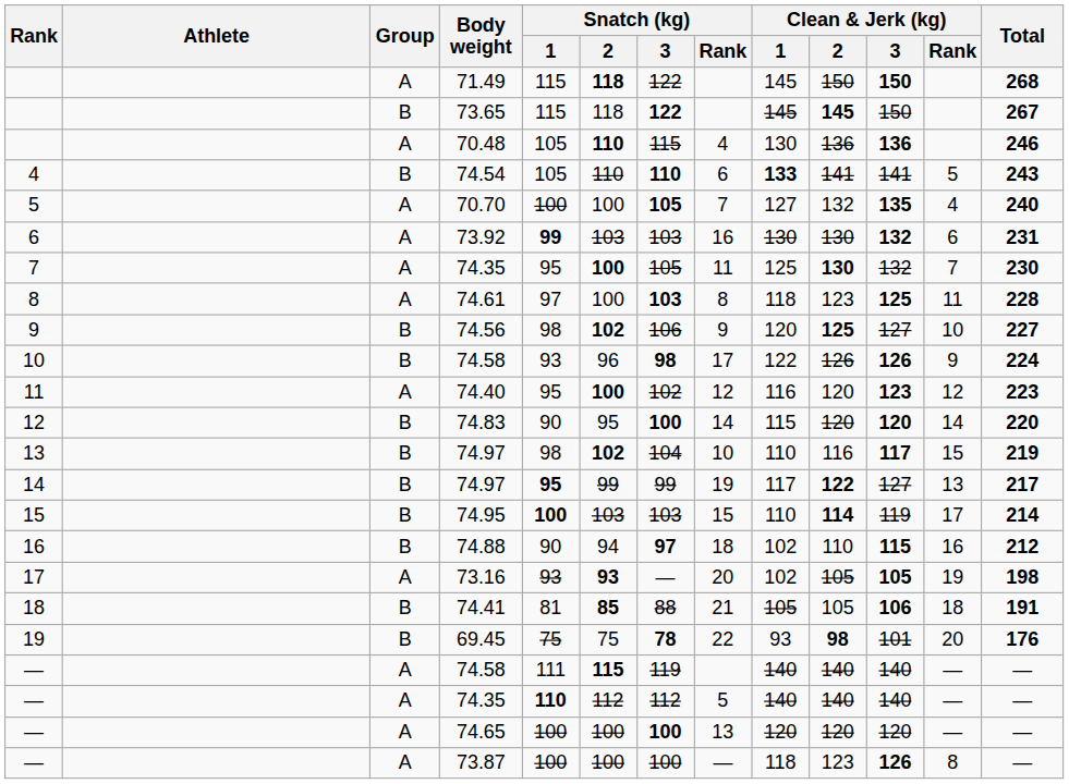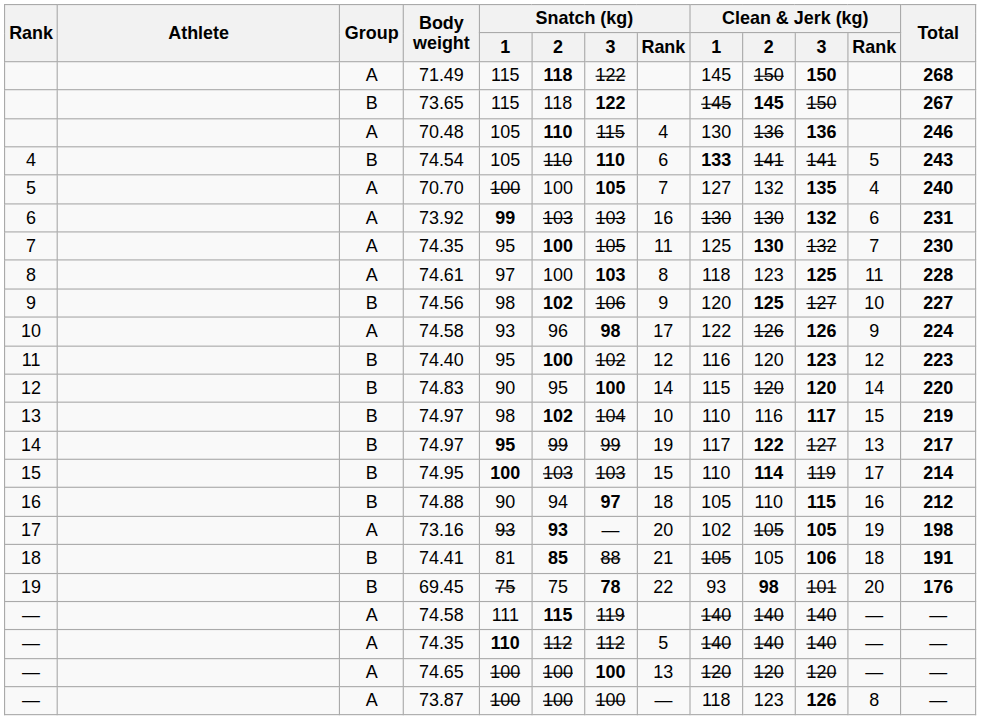 <table class = "wikitable" style="text-align:center;">
 <tr>
 <th rowspan=2 width=40>Rank</th>
 <th rowspan=2 width=250>Athlete</th>
 <th rowspan=2 width=50>Group</th>
 <th rowspan=2 width=60>Body weight</th>
 <th colspan=4>Snatch (kg)</th>
 <th colspan=4>Clean & Jerk (kg)</th>
 <th rowspan=2 width=60>Total</th>
 </tr>
 <tr>
 <th width=40>1</th>
 <th width=40>2</th>
 <th width=40>3</th>
 <th width=40>Rank</th>
 <th width=40>1</th>
 <th width=40>2</th>
 <th width=40>3</th>
 <th width=40>Rank</th>
 </tr>
 <tr>
 <td></td>
 <td align=left></td>
 <td>A</td>
 <td>71.49</td>
 <td>115</td>
 <td><strong>118</strong></td>
 <td><s>122 </s></td>
 <td></td>
 <td>145</td>
 <td><s>150 </s></td>
 <td><strong>150</strong></td>
 <td></td>
 <td><strong>268</strong></td>
 </tr>
 <tr>
 <td></td>
 <td align=left></td>
 <td>B</td>
 <td>73.65</td>
 <td>115</td>
 <td>118</td>
 <td><strong>122</strong></td>
 <td></td>
 <td><s>145 </s></td>
 <td><strong>145</strong></td>
 <td><s>150 </s></td>
 <td></td>
 <td><strong>267</strong></td>
 </tr>
 <tr>
 <td></td>
 <td align=left></td>
 <td>A</td>
 <td>70.48</td>
 <td>105</td>
 <td><strong>110</strong></td>
 <td><s>115 </s></td>
 <td>4</td>
 <td>130</td>
 <td><s>136 </s></td>
 <td><strong>136</strong></td>
 <td></td>
 <td><strong>246</strong></td>
 </tr>
 <tr>
 <td>4</td>
 <td align=left></td>
 <td>B</td>
 <td>74.54</td>
 <td>105</td>
 <td><s>110 </s></td>
 <td><strong>110</strong></td>
 <td>6</td>
 <td><strong>133</strong></td>
 <td><s>141 </s></td>
 <td><s>141 </s></td>
 <td>5</td>
 <td><strong>243</strong></td>
 </tr>
 <tr>
 <td>5</td>
 <td align=left></td>
 <td>A</td>
 <td>70.70</td>
 <td><s>100 </s></td>
 <td>100</td>
 <td><strong>105</strong></td>
 <td>7</td>
 <td>127</td>
 <td>132</td>
 <td><strong>135</strong></td>
 <td>4</td>
 <td><strong>240</strong></td>
 </tr>
 <tr>
 <td>6</td>
 <td align=left></td>
 <td>A</td>
 <td>73.92</td>
 <td><strong>99</strong></td>
 <td><s>103 </s></td>
 <td><s>103 </s></td>
 <td>16</td>
 <td><s>130 </s></td>
 <td><s>130 </s></td>
 <td><strong>132</strong></td>
 <td>6</td>
 <td><strong>231</strong></td>
 </tr>
 <tr>
 <td>7</td>
 <td align=left></td>
 <td>A</td>
 <td>74.35</td>
 <td>95</td>
 <td><strong>100</strong></td>
 <td><s>105 </s></td>
 <td>11</td>
 <td>125</td>
 <td><strong>130</strong></td>
 <td><s>132 </s></td>
 <td>7</td>
 <td><strong>230</strong></td>
 </tr>
 <tr>
 <td>8</td>
 <td align=left></td>
 <td>A</td>
 <td>74.61</td>
 <td>97</td>
 <td>100</td>
 <td><strong>103</strong></td>
 <td>8</td>
 <td>118</td>
 <td>123</td>
 <td><strong>125</strong></td>
 <td>11</td>
 <td><strong>228</strong></td>
 </tr>
 <tr>
 <td>9</td>
 <td align=left></td>
 <td>B</td>
 <td>74.56</td>
 <td>98</td>
 <td><strong>102</strong></td>
 <td><s>106 </s></td>
 <td>9</td>
 <td>120</td>
 <td><strong>125</strong></td>
 <td><s>127 </s></td>
 <td>10</td>
 <td><strong>227</strong></td>
 </tr>
 <tr>
 <td>10</td>
 <td align=left></td>
-<td>B</td>
+<td>A</td>
 <td>74.58</td>
 <td>93</td>
 <td>96</td>
 <td><strong>98</strong></td>
 <td>17</td>
 <td>122</td>
 <td><s>126 </s></td>
 <td><strong>126</strong></td>
 <td>9</td>
 <td><strong>224</strong></td>
 </tr>
 <tr>
 <td>11</td>
 <td align=left></td>
-<td>A</td>
+<td>B</td>
 <td>74.40</td>
 <td>95</td>
 <td><strong>100</strong></td>
 <td><s>102 </s></td>
 <td>12</td>
 <td>116</td>
 <td>120</td>
 <td><strong>123</strong></td>
 <td>12</td>
 <td><strong>223</strong></td>
 </tr>
 <tr>
 <td>12</td>
 <td align=left></td>
 <td>B</td>
 <td>74.83</td>
 <td>90</td>
 <td>95</td>
 <td><strong>100</strong></td>
 <td>14</td>
 <td>115</td>
 <td><s>120 </s></td>
 <td><strong>120</strong></td>
 <td>14</td>
 <td><strong>220</strong></td>
 </tr>
 <tr>
 <td>13</td>
 <td align=left></td>
 <td>B</td>
 <td>74.97</td>
 <td>98</td>
 <td><strong>102</strong></td>
 <td><s>104 </s></td>
 <td>10</td>
 <td>110</td>
 <td>116</td>
 <td><strong>117</strong></td>
 <td>15</td>
 <td><strong>219</strong></td>
 </tr>
 <tr>
 <td>14</td>
 <td align=left></td>
 <td>B</td>
 <td>74.97</td>
 <td><strong>95</strong></td>
 <td><s>99 </s></td>
 <td><s>99 </s></td>
 <td>19</td>
 <td>117</td>
 <td><strong>122</strong></td>
 <td><s>127 </s></td>
 <td>13</td>
 <td><strong>217</strong></td>
 </tr>
 <tr>
 <td>15</td>
 <td align=left></td>
 <td>B</td>
 <td>74.95</td>
 <td><strong>100</strong></td>
 <td><s>103 </s></td>
 <td><s>103 </s></td>
 <td>15</td>
 <td>110</td>
 <td><strong>114</strong></td>
 <td><s>119 </s></td>
 <td>17</td>
 <td><strong>214</strong></td>
 </tr>
 <tr>
 <td>16</td>
 <td align=left></td>
 <td>B</td>
 <td>74.88</td>
 <td>90</td>
 <td>94</td>
 <td><strong>97</strong></td>
 <td>18</td>
-<td>102</td>
+<td>105</td>
 <td>110</td>
 <td><strong>115</strong></td>
 <td>16</td>
 <td><strong>212</strong></td>
 </tr>
 <tr>
 <td>17</td>
 <td align=left></td>
 <td>A</td>
 <td>73.16</td>
 <td><s>93 </s></td>
 <td><strong>93</strong></td>
 <td>—</td>
 <td>20</td>
 <td>102</td>
 <td><s>105 </s></td>
 <td><strong>105</strong></td>
 <td>19</td>
 <td><strong>198</strong></td>
 </tr>
 <tr>
 <td>18</td>
 <td align=left></td>
 <td>B</td>
 <td>74.41</td>
 <td>81</td>
 <td><strong>85</strong></td>
 <td><s>88 </s></td>
 <td>21</td>
 <td><s>105 </s></td>
 <td>105</td>
 <td><strong>106</strong></td>
 <td>18</td>
 <td><strong>191</strong></td>
 </tr>
 <tr>
 <td>19</td>
 <td align=left></td>
 <td>B</td>
 <td>69.45</td>
 <td><s>75 </s></td>
 <td>75</td>
 <td><strong>78</strong></td>
 <td>22</td>
 <td>93</td>
 <td><strong>98</strong></td>
 <td><s>101 </s></td>
 <td>20</td>
 <td><strong>176</strong></td>
 </tr>
 <tr>
 <td>—</td>
 <td align=left></td>
 <td>A</td>
 <td>74.58</td>
 <td>111</td>
 <td><strong>115</strong></td>
 <td><s>119 </s></td>
 <td></td>
 <td><s>140 </s></td>
 <td><s>140 </s></td>
 <td><s>140 </s></td>
 <td>—</td>
 <td>—</td>
 </tr>
 <tr>
 <td>—</td>
 <td align=left></td>
 <td>A</td>
 <td>74.35</td>
 <td><strong>110</strong></td>
 <td><s>112 </s></td>
 <td><s>112 </s></td>
 <td>5</td>
 <td><s>140 </s></td>
 <td><s>140 </s></td>
 <td><s>140 </s></td>
 <td>—</td>
 <td>—</td>
 </tr>
 <tr>
 <td>—</td>
 <td align=left></td>
 <td>A</td>
 <td>74.65</td>
 <td><s>100 </s></td>
 <td><s>100 </s></td>
 <td><strong>100</strong></td>
 <td>13</td>
 <td><s>120 </s></td>
 <td><s>120 </s></td>
 <td><s>120 </s></td>
 <td>—</td>
 <td>—</td>
 </tr>
 <tr>
 <td>—</td>
 <td align=left></td>
 <td>A</td>
 <td>73.87</td>
 <td><s>100 </s></td>
 <td><s>100 </s></td>
 <td><s>100 </s></td>
 <td>—</td>
 <td>118</td>
 <td>123</td>
 <td><strong>126</strong></td>
 <td>8</td>
 <td>—</td>
 </tr>
 </table>
